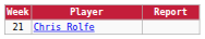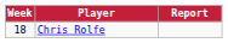 <table class=wikitable>
 <tr>
 <th style="background:#C41E3A; color:white; text-align:center;" width="30">Week</th>
 <th style="background:#C41E3A; color:white; text-align:center;" width="150">Player</th>
 <th style="background:#C41E3A; color:white; text-align:center;" width="75">Report</th>
 </tr>
 <tr>
-<td style="text-align:center;">21</td>
+<td style="text-align:center;">18</td>
 <td> <a href='#'>Chris Rolfe</a></td>
 <td style="text-align:center;"></td>
 </tr>
 </table>
